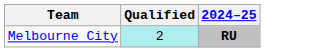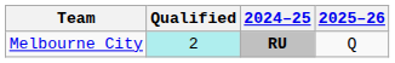 <table class="wikitable" style="text-align: center">
 <tr>
 <th>Team</th>
 <th>Qualified</th>
 <th><a href='#'>2024–25</a></th>
+<th><a href='#'>2025–26</a></th>
 </tr>
 <tr>
 <td><a href='#'>Melbourne City</a></td>
 <td style="background: paleturquoise;">2</td>
 <td style="background:silver;"><strong>RU</strong></td>
+<td>Q</td>
 </tr>
 </table>
